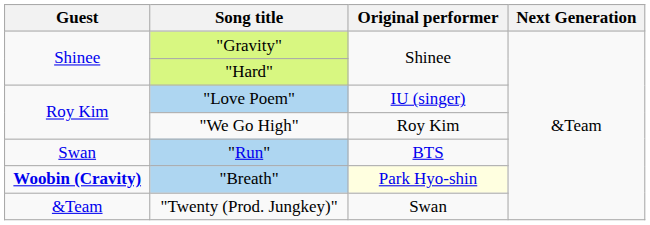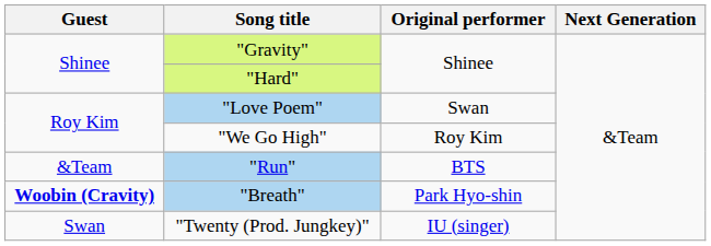 <table Class ="wikitable" style="text-align:center; clear:both; text-align:center; width:97%">
 <tr>
 <th>Guest</th>
 <th>Song title</th>
 <th>Original performer</th>
 <th>Next Generation</th>
 </tr>
 <tr>
 <td rowspan="2"><a href='#'>Shinee</a></td>
 <td bgcolor="#D8F781">"Gravity"</td>
 <td rowspan="2">Shinee</td>
 <td rowspan="8">&Team</td>
 </tr>
 <tr>
 <td bgcolor="#D8F781">"Hard"</td>
 </tr>
 <tr>
 <td rowspan="2"><a href='#'>Roy Kim</a></td>
 <td bgcolor="#aed6f1">"Love Poem"</td>
-<td><a href='#'>IU (singer)</a></td>
+<td>Swan</td>
 </tr>
 <tr>
 <td>"We Go High"</td>
 <td>Roy Kim</td>
 </tr>
 <tr>
-<td><a href='#'>Swan</a></td>
+<td><a href='#'>&Team</a></td>
 <td bgcolor="#aed6f1">"<a href='#'>Run</a>"</td>
 <td><a href='#'>BTS</a></td>
 </tr>
 <tr>
 <td><strong><a href='#'>Woobin (Cravity)</a></strong></td>
 <td bgcolor="#aed6f1">"Breath"</td>
-<td style="background: lightyellow;"><a href='#'>Park Hyo-shin</a></td>
+<td><a href='#'>Park Hyo-shin</a></td>
 </tr>
 <tr>
-<td><a href='#'>&Team</a></td>
+<td><a href='#'>Swan</a></td>
 <td>"Twenty (Prod. Jungkey)"</td>
-<td>Swan</td>
+<td><a href='#'>IU (singer)</a></td>
 </tr>
 </table>
